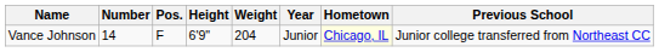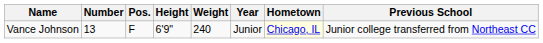 <table class="wikitable sortable" border="1">
 <tr>
 <th>Name</th>
 <th>Number</th>
 <th>Pos.</th>
 <th>Height</th>
 <th>Weight</th>
 <th>Year</th>
 <th>Hometown</th>
 <th class="unsortable">Previous School</th>
 </tr>
 <tr>
 <td>Vance Johnson</td>
-<td>14</td>
+<td>13</td>
 <td>F</td>
 <td>6'9"</td>
-<td>204</td>
+<td>240</td>
 <td>Junior</td>
 <td style="background: lightyellow;"><a href='#'>Chicago, IL</a></td>
 <td>Junior college transferred from <a href='#'>Northeast CC</a></td>
 </tr>
 </table>
